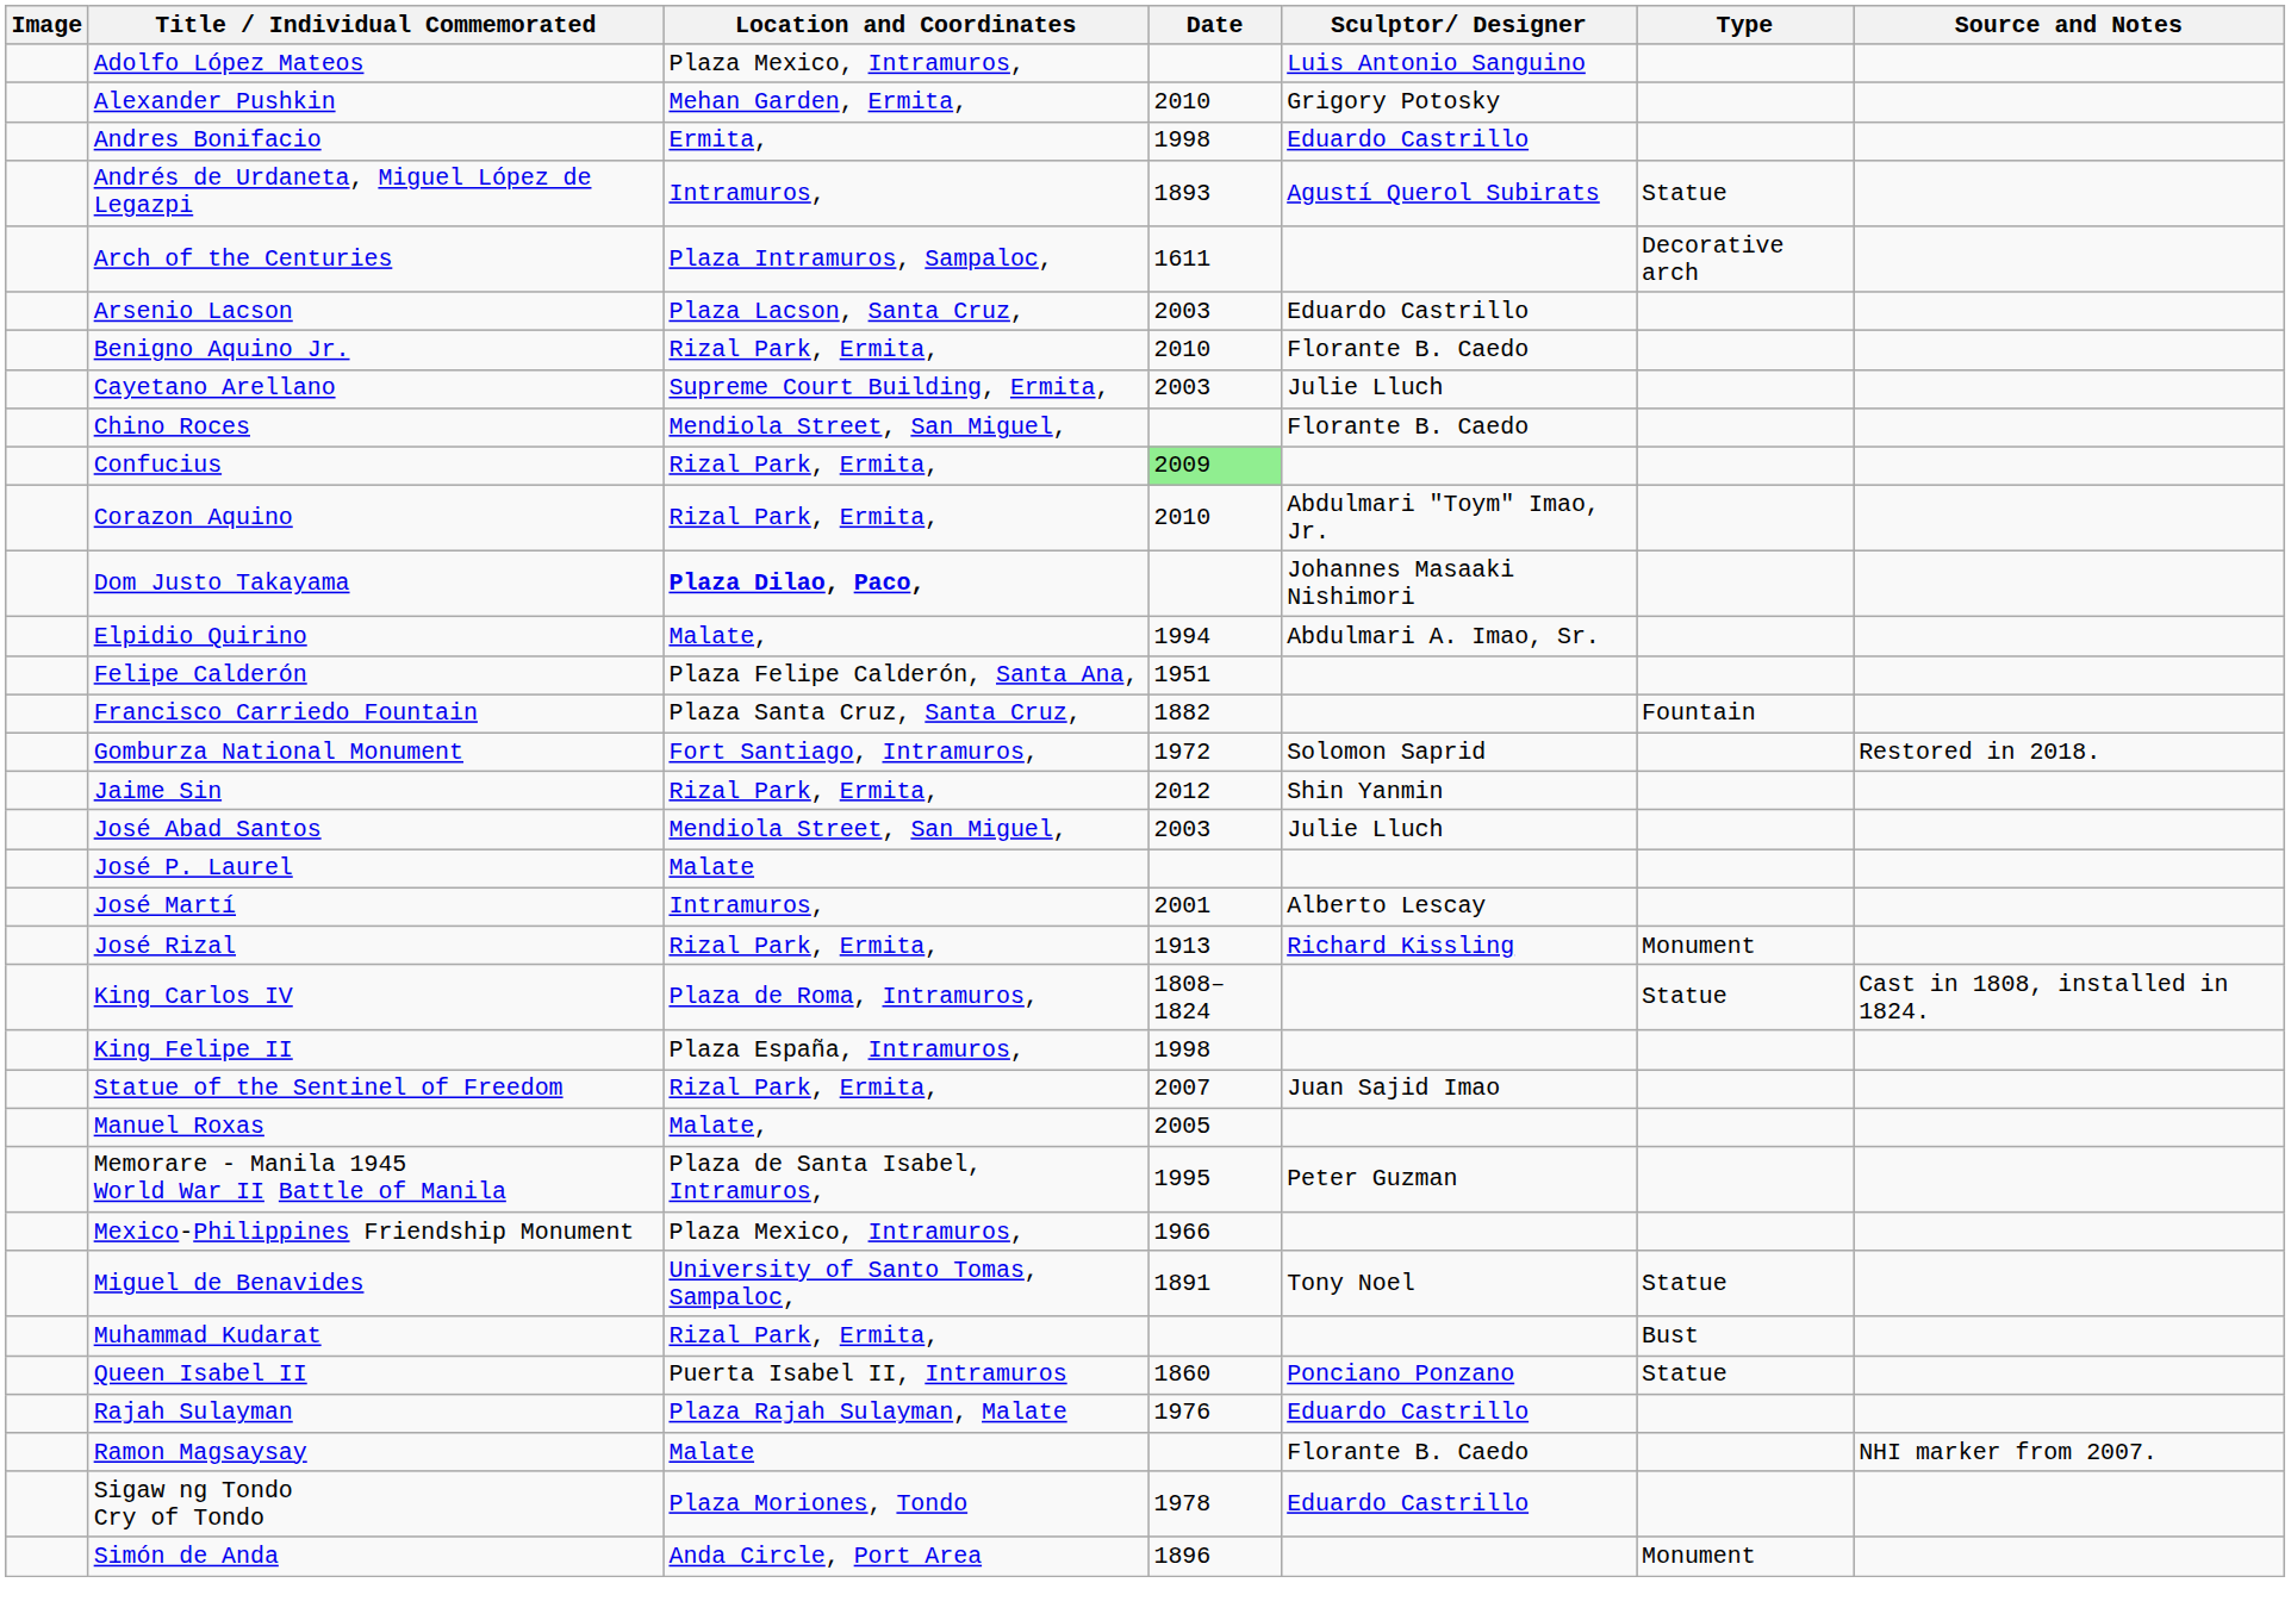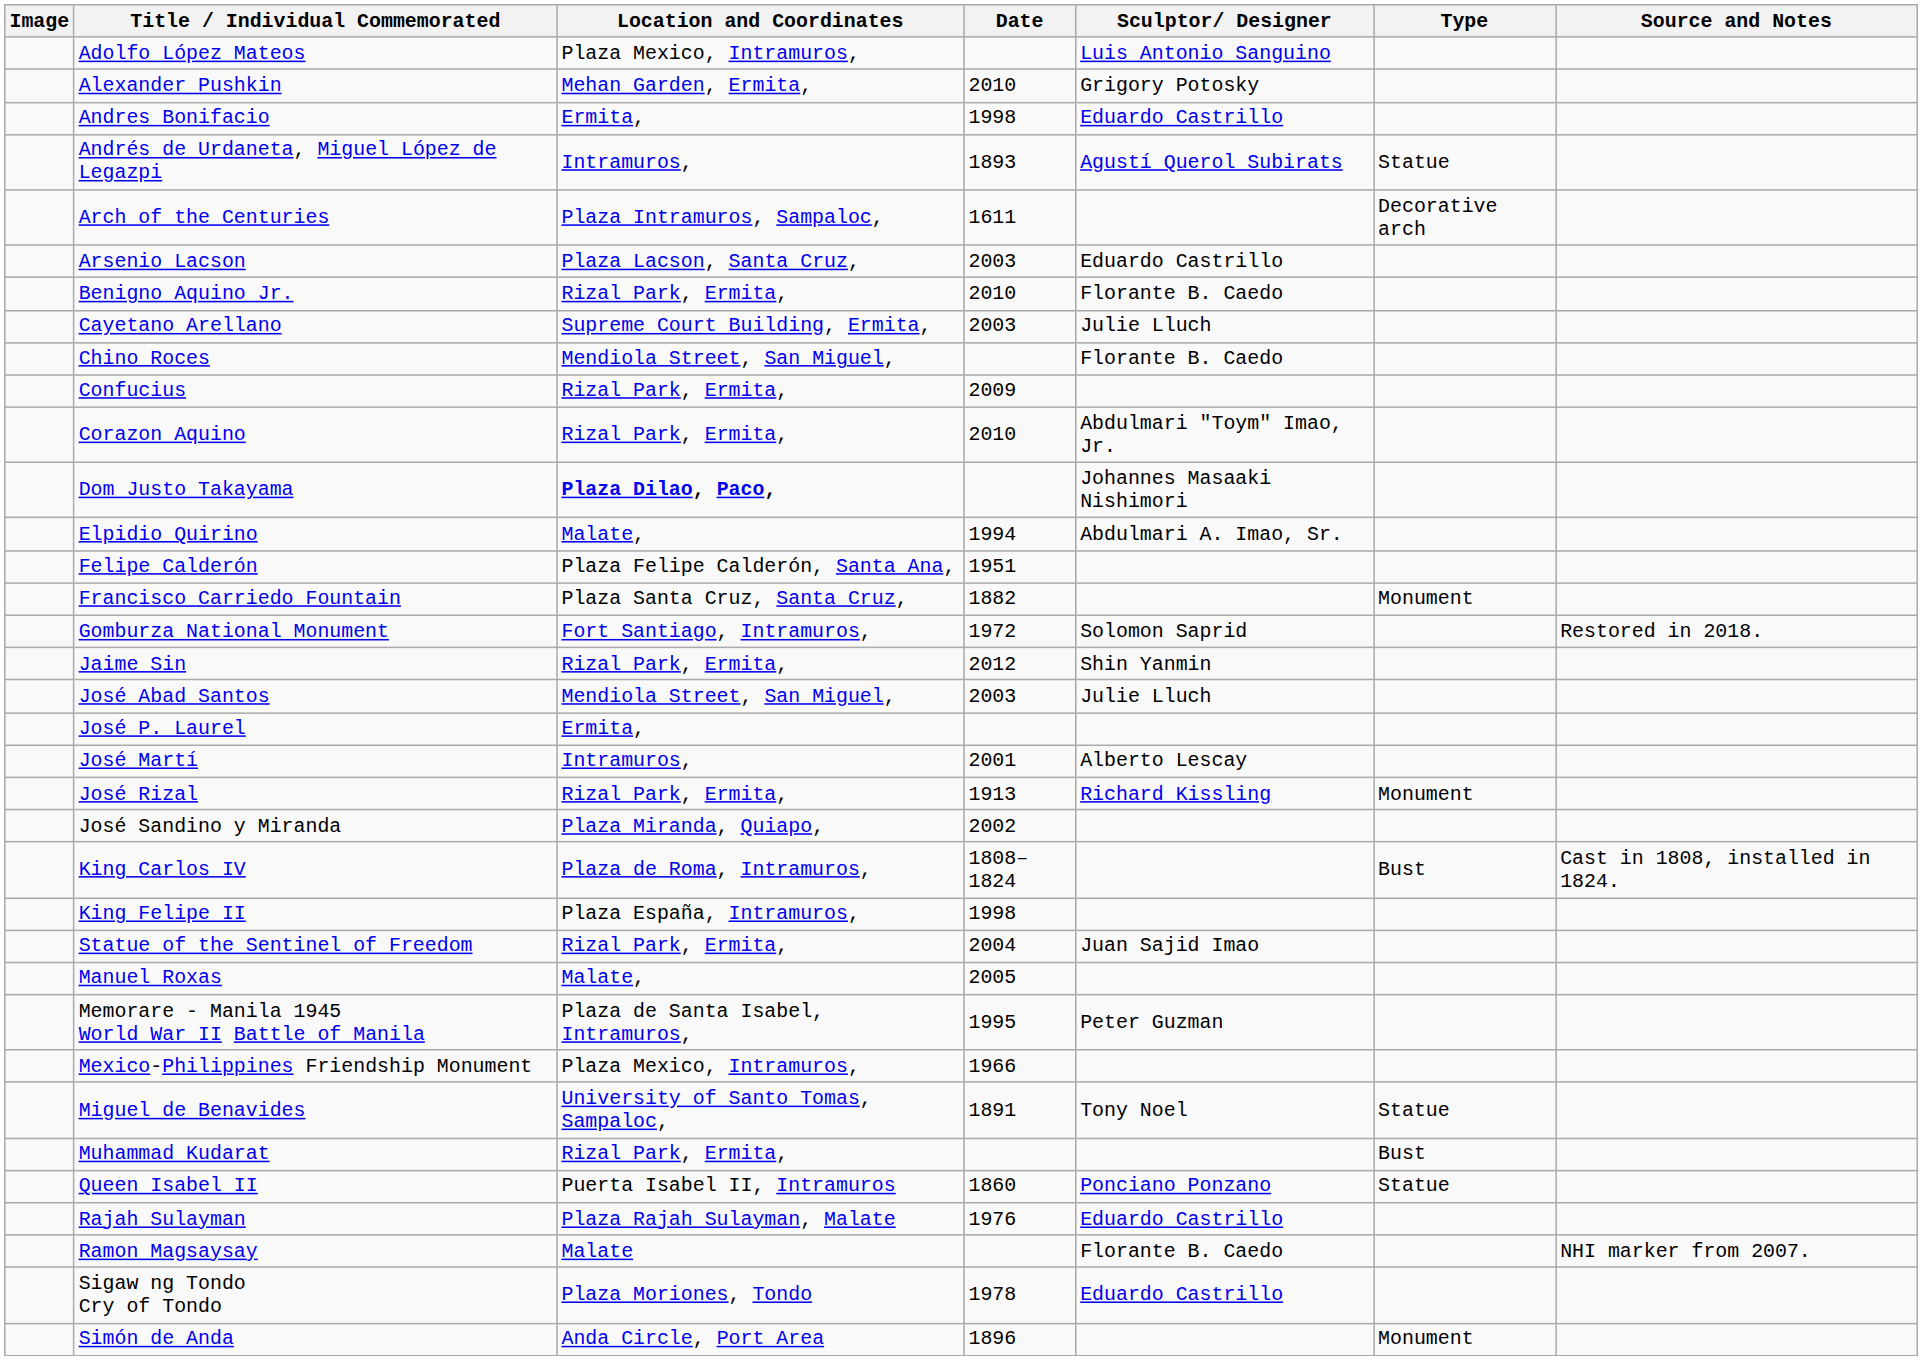 <table class="wikitable sortable">
 <tr>
 <th>Image</th>
 <th>Title / Individual Commemorated</th>
 <th>Location and Coordinates</th>
 <th>Date</th>
 <th>Sculptor/ Designer</th>
 <th>Type</th>
 <th>Source and Notes</th>
 </tr>
 <tr>
 <td></td>
 <td><a href='#'>Adolfo López Mateos</a></td>
 <td>Plaza Mexico, <a href='#'>Intramuros</a>,<br></td>
 <td></td>
 <td><a href='#'>Luis Antonio Sanguino</a></td>
 <td></td>
 <td></td>
 </tr>
 <tr>
 <td></td>
 <td><a href='#'>Alexander Pushkin</a></td>
 <td><a href='#'>Mehan Garden</a>, <a href='#'>Ermita</a>,<br></td>
 <td>2010</td>
 <td>Grigory Potosky</td>
 <td></td>
 <td></td>
 </tr>
 <tr>
 <td></td>
 <td><a href='#'>Andres Bonifacio</a></td>
 <td><a href='#'>Ermita</a>,<br></td>
 <td>1998</td>
 <td><a href='#'>Eduardo Castrillo</a></td>
 <td></td>
 <td></td>
 </tr>
 <tr>
 <td></td>
 <td><a href='#'>Andrés de Urdaneta</a>, <a href='#'>Miguel López de Legazpi</a></td>
 <td><a href='#'>Intramuros</a>,<br></td>
 <td>1893</td>
 <td><a href='#'>Agustí Querol Subirats</a></td>
 <td>Statue</td>
 <td></td>
 </tr>
 <tr>
 <td></td>
 <td><a href='#'>Arch of the Centuries</a></td>
 <td><a href='#'>Plaza Intramuros</a>, <a href='#'>Sampaloc</a>,<br></td>
 <td>1611</td>
 <td></td>
 <td>Decorative arch</td>
 <td></td>
 </tr>
 <tr>
 <td></td>
 <td><a href='#'>Arsenio Lacson</a></td>
 <td><a href='#'>Plaza Lacson</a>, <a href='#'>Santa Cruz</a>,<br></td>
 <td>2003</td>
 <td>Eduardo Castrillo</td>
 <td></td>
 <td></td>
 </tr>
 <tr>
 <td></td>
 <td><a href='#'>Benigno Aquino Jr.</a></td>
 <td><a href='#'>Rizal Park</a>, <a href='#'>Ermita</a>,<br></td>
 <td>2010</td>
 <td>Florante B. Caedo</td>
 <td></td>
 <td></td>
 </tr>
 <tr>
 <td></td>
 <td><a href='#'>Cayetano Arellano</a></td>
 <td><a href='#'>Supreme Court Building</a>, <a href='#'>Ermita</a>,<br></td>
 <td>2003</td>
 <td>Julie Lluch</td>
 <td></td>
 <td></td>
 </tr>
 <tr>
 <td></td>
 <td><a href='#'>Chino Roces</a></td>
 <td><a href='#'>Mendiola Street</a>, <a href='#'>San Miguel</a>,<br></td>
 <td></td>
 <td>Florante B. Caedo</td>
 <td></td>
 <td></td>
 </tr>
 <tr>
 <td></td>
 <td><a href='#'>Confucius</a></td>
 <td><a href='#'>Rizal Park</a>, <a href='#'>Ermita</a>,<br></td>
-<td style="background: lightgreen;">2009</td>
+<td>2009</td>
 <td></td>
 <td></td>
 <td></td>
 </tr>
 <tr>
 <td></td>
 <td><a href='#'>Corazon Aquino</a></td>
 <td><a href='#'>Rizal Park</a>, <a href='#'>Ermita</a>,<br></td>
 <td>2010</td>
 <td>Abdulmari "Toym" Imao, Jr.</td>
 <td></td>
 <td></td>
 </tr>
 <tr>
 <td></td>
 <td><a href='#'>Dom Justo Takayama</a></td>
 <td><strong><a href='#'>Plaza Dilao</a>, <a href='#'>Paco</a>,<br></strong></td>
 <td></td>
 <td>Johannes Masaaki Nishimori</td>
 <td></td>
 <td></td>
 </tr>
 <tr>
 <td></td>
 <td><a href='#'>Elpidio Quirino</a></td>
 <td><a href='#'>Malate</a>,<br></td>
 <td>1994</td>
 <td>Abdulmari A. Imao, Sr.</td>
 <td></td>
 <td></td>
 </tr>
 <tr>
 <td></td>
 <td><a href='#'>Felipe Calderón</a></td>
 <td>Plaza Felipe Calderón, <a href='#'>Santa Ana</a>, </td>
 <td>1951</td>
 <td></td>
 <td></td>
 <td></td>
 </tr>
 <tr>
 <td></td>
 <td><a href='#'>Francisco Carriedo Fountain</a></td>
 <td>Plaza Santa Cruz, <a href='#'>Santa Cruz</a>,<br></td>
 <td>1882</td>
 <td></td>
-<td>Fountain</td>
+<td>Monument</td>
 <td></td>
 </tr>
 <tr>
 <td></td>
 <td><a href='#'>Gomburza National Monument</a></td>
 <td><a href='#'>Fort Santiago</a>, <a href='#'>Intramuros</a>,<br></td>
 <td>1972</td>
 <td>Solomon Saprid</td>
 <td></td>
 <td>Restored in 2018. </td>
 </tr>
 <tr>
 <td></td>
 <td><a href='#'>Jaime Sin</a></td>
 <td><a href='#'>Rizal Park</a>, <a href='#'>Ermita</a>,<br></td>
 <td>2012</td>
 <td>Shin Yanmin</td>
 <td></td>
 <td></td>
 </tr>
 <tr>
 <td></td>
 <td><a href='#'>José Abad Santos</a></td>
 <td><a href='#'>Mendiola Street</a>, <a href='#'>San Miguel</a>,<br></td>
 <td>2003</td>
 <td>Julie Lluch</td>
 <td></td>
 <td></td>
 </tr>
 <tr>
 <td></td>
 <td><a href='#'>José P. Laurel</a></td>
-<td><a href='#'>Malate</a><br></td>
+<td><a href='#'>Ermita</a>,<br></td>
 <td></td>
 <td></td>
 <td></td>
 <td></td>
 </tr>
 <tr>
 <td></td>
 <td><a href='#'>José Martí</a></td>
 <td><a href='#'>Intramuros</a>,<br></td>
 <td>2001</td>
 <td>Alberto Lescay</td>
 <td></td>
 <td></td>
 </tr>
 <tr>
 <td></td>
 <td><a href='#'>José Rizal</a></td>
 <td><a href='#'>Rizal Park</a>, <a href='#'>Ermita</a>,<br></td>
 <td>1913</td>
 <td><a href='#'>Richard Kissling</a></td>
 <td>Monument</td>
 <td></td>
 </tr>
 <tr>
 <td></td>
+<td>José Sandino y Miranda</td>
+<td><a href='#'>Plaza Miranda</a>, <a href='#'>Quiapo</a>,<br></td>
+<td>2002</td>
+<td></td>
+<td></td>
+<td></td>
+</tr>
+<tr>
+<td></td>
 <td><a href='#'>King Carlos IV</a></td>
 <td><a href='#'>Plaza de Roma</a>, <a href='#'>Intramuros</a>,<br></td>
 <td>1808–1824</td>
 <td></td>
-<td>Statue</td>
+<td>Bust</td>
 <td>Cast in 1808, installed in 1824.</td>
 </tr>
 <tr>
 <td></td>
 <td><a href='#'>King Felipe II</a></td>
 <td>Plaza España, <a href='#'>Intramuros</a>,<br></td>
 <td>1998</td>
 <td></td>
 <td></td>
 <td></td>
 </tr>
 <tr>
 <td></td>
 <td><a href='#'>Statue of the Sentinel of Freedom</a></td>
 <td><a href='#'>Rizal Park</a>, <a href='#'>Ermita</a>,<br></td>
-<td>2007</td>
+<td>2004</td>
 <td>Juan Sajid Imao</td>
 <td></td>
 <td></td>
 </tr>
 <tr>
 <td></td>
 <td><a href='#'>Manuel Roxas</a></td>
 <td><a href='#'>Malate</a>,<br></td>
 <td>2005</td>
 <td></td>
 <td></td>
 <td></td>
 </tr>
 <tr>
 <td></td>
 <td>Memorare - Manila 1945<br><a href='#'>World War II</a> <a href='#'>Battle of Manila</a></td>
 <td>Plaza de Santa Isabel, <a href='#'>Intramuros</a>,<br></td>
 <td>1995</td>
 <td>Peter Guzman</td>
 <td></td>
 <td></td>
 </tr>
 <tr>
 <td></td>
 <td><a href='#'>Mexico</a>-<a href='#'>Philippines</a> Friendship Monument</td>
 <td>Plaza Mexico, <a href='#'>Intramuros</a>,<br></td>
 <td>1966</td>
 <td></td>
 <td></td>
 <td></td>
 </tr>
 <tr>
 <td></td>
 <td><a href='#'>Miguel de Benavides</a></td>
 <td><a href='#'>University of Santo Tomas</a>, <a href='#'>Sampaloc</a>,<br></td>
 <td>1891</td>
 <td>Tony Noel</td>
 <td>Statue</td>
 <td></td>
 </tr>
 <tr>
 <td></td>
 <td><a href='#'>Muhammad Kudarat</a></td>
 <td><a href='#'>Rizal Park</a>, <a href='#'>Ermita</a>,<br></td>
 <td></td>
 <td></td>
 <td>Bust</td>
 <td></td>
 </tr>
 <tr>
 <td></td>
 <td><a href='#'>Queen Isabel II</a></td>
 <td>Puerta Isabel II, <a href='#'>Intramuros</a><br></td>
 <td>1860</td>
 <td><a href='#'>Ponciano Ponzano</a></td>
 <td>Statue</td>
 <td></td>
 </tr>
 <tr>
 <td></td>
 <td><a href='#'>Rajah Sulayman</a></td>
 <td><a href='#'>Plaza Rajah Sulayman</a>, <a href='#'>Malate</a><br></td>
 <td>1976</td>
 <td><a href='#'>Eduardo Castrillo</a></td>
 <td></td>
 <td></td>
 </tr>
 <tr>
 <td></td>
 <td><a href='#'>Ramon Magsaysay</a></td>
 <td><a href='#'>Malate</a><br></td>
 <td></td>
 <td>Florante B. Caedo</td>
 <td></td>
 <td>NHI marker from 2007.</td>
 </tr>
 <tr>
 <td></td>
 <td>Sigaw ng Tondo<br>Cry of Tondo</td>
 <td><a href='#'>Plaza Moriones</a>, <a href='#'>Tondo</a><br></td>
 <td>1978</td>
 <td><a href='#'>Eduardo Castrillo</a></td>
 <td></td>
 <td></td>
 </tr>
 <tr>
 <td></td>
 <td><a href='#'>Simón de Anda</a></td>
 <td><a href='#'>Anda Circle</a>, <a href='#'>Port Area</a><br></td>
 <td>1896</td>
 <td></td>
 <td>Monument</td>
 <td></td>
 </tr>
 <tr>
 </tr>
 </table>
